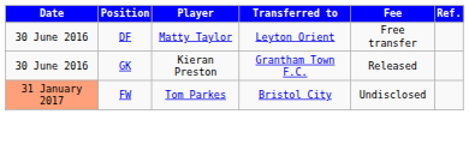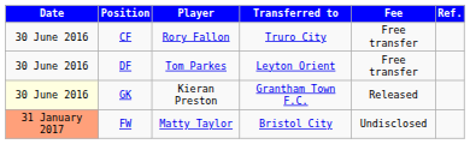 <table class="wikitable"  style="text-align:center; font-size:90%;width:60%;">
 <tr>
 <th style="background:blue; color:#fff;">Date</th>
 <th style="background:blue; color:#fff;">Position</th>
 <th style="background:blue; color:#fff;">Player</th>
 <th style="background:blue; color:#fff;">Transferred to</th>
 <th style="background:blue; color:#fff;">Fee</th>
 <th style="background:blue; color:#fff;">Ref.</th>
 </tr>
 <tr>
 <td>30 June 2016</td>
+<td><a href='#'>CF</a></td>
+<td><a href='#'>Rory Fallon</a></td>
+<td><a href='#'>Truro City</a></td>
+<td>Free transfer</td>
+<td></td>
+</tr>
+<tr>
+<td>30 June 2016</td>
 <td><a href='#'>DF</a></td>
-<td><a href='#'>Matty Taylor</a></td>
+<td><a href='#'>Tom Parkes</a></td>
 <td><a href='#'>Leyton Orient</a></td>
 <td>Free transfer</td>
 <td></td>
 </tr>
 <tr>
-<td>30 June 2016</td>
+<td style="background: lightyellow;">30 June 2016</td>
 <td><a href='#'>GK</a></td>
 <td>Kieran Preston</td>
 <td><a href='#'>Grantham Town F.C.</a> </td>
 <td>Released</td>
 <td></td>
 </tr>
 <tr>
 <td style="background: lightsalmon;">31 January 2017</td>
 <td><a href='#'>FW</a></td>
-<td><a href='#'>Tom Parkes</a></td>
+<td><a href='#'>Matty Taylor</a></td>
 <td><a href='#'>Bristol City</a></td>
 <td>Undisclosed</td>
 <td></td>
 </tr>
 </table>
